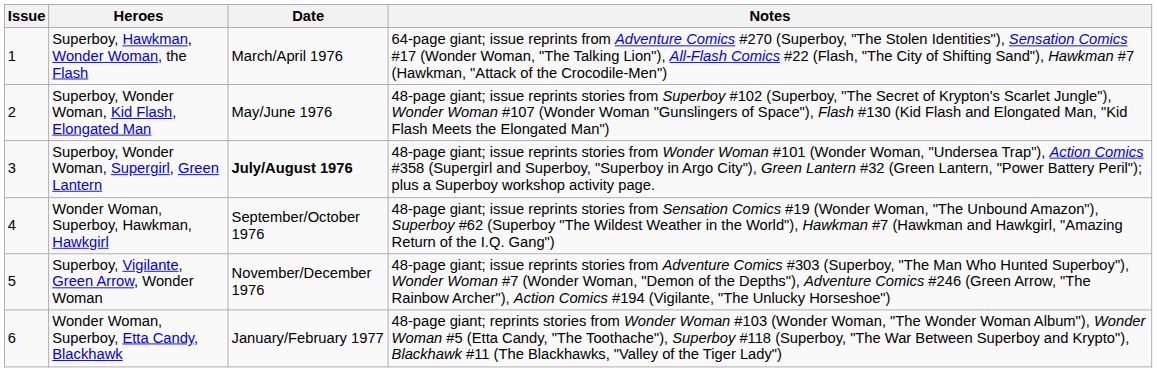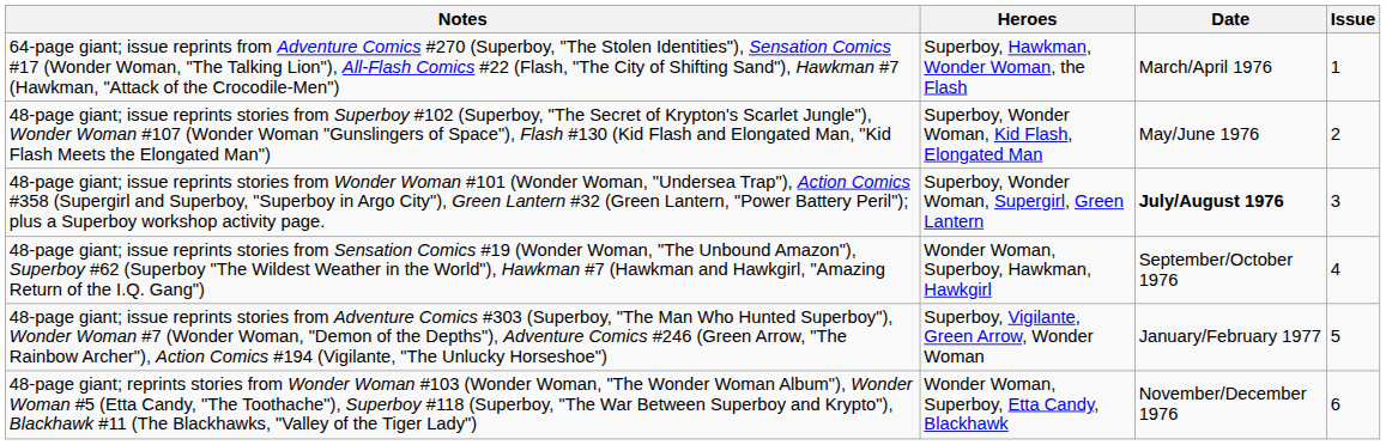 <table class="wikitable">
 <tr>
-<th>Issue</th>
+<th>Notes</th>
 <th>Heroes</th>
 <th>Date</th>
-<th>Notes</th>
+<th>Issue</th>
 </tr>
 <tr>
-<td>1</td>
+<td>64-page giant; issue reprints from <em><a href='#'>Adventure Comics</a></em> #270 (Superboy, "The Stolen Identities"), <em><a href='#'>Sensation Comics</a></em> #17 (Wonder Woman, "The Talking Lion"), <em><a href='#'>All-Flash Comics</a></em> #22 (Flash, "The City of Shifting Sand"), <em>Hawkman</em> #7 (Hawkman, "Attack of the Crocodile-Men")</td>
 <td>Superboy, <a href='#'>Hawkman</a>, <a href='#'>Wonder Woman</a>, the <a href='#'>Flash</a></td>
 <td>March/April 1976</td>
-<td>64-page giant; issue reprints from <em><a href='#'>Adventure Comics</a></em> #270 (Superboy, "The Stolen Identities"), <em><a href='#'>Sensation Comics</a></em> #17 (Wonder Woman, "The Talking Lion"), <em><a href='#'>All-Flash Comics</a></em> #22 (Flash, "The City of Shifting Sand"), <em>Hawkman</em> #7 (Hawkman, "Attack of the Crocodile-Men")</td>
+<td>1</td>
 </tr>
 <tr>
-<td>2</td>
+<td>48-page giant; issue reprints stories from <em>Superboy</em> #102 (Superboy, "The Secret of Krypton's Scarlet Jungle"), <em>Wonder Woman</em> #107 (Wonder Woman "Gunslingers of Space"), <em>Flash</em> #130 (Kid Flash and Elongated Man, "Kid Flash Meets the Elongated Man")</td>
 <td>Superboy, Wonder Woman, <a href='#'>Kid Flash</a>, <a href='#'>Elongated Man</a></td>
 <td>May/June 1976</td>
-<td>48-page giant; issue reprints stories from <em>Superboy</em> #102 (Superboy, "The Secret of Krypton's Scarlet Jungle"), <em>Wonder Woman</em> #107 (Wonder Woman "Gunslingers of Space"), <em>Flash</em> #130 (Kid Flash and Elongated Man, "Kid Flash Meets the Elongated Man")</td>
+<td>2</td>
 </tr>
 <tr>
-<td>3</td>
+<td>48-page giant; issue reprints stories from <em>Wonder Woman</em> #101 (Wonder Woman, "Undersea Trap"), <em><a href='#'>Action Comics</a></em> #358 (Supergirl and Superboy, "Superboy in Argo City"), <em>Green Lantern</em> #32 (Green Lantern, "Power Battery Peril"); plus a Superboy workshop activity page.</td>
 <td>Superboy, Wonder Woman, <a href='#'>Supergirl</a>, <a href='#'>Green Lantern</a></td>
 <td><strong>July/August 1976</strong></td>
-<td>48-page giant; issue reprints stories from <em>Wonder Woman</em> #101 (Wonder Woman, "Undersea Trap"), <em><a href='#'>Action Comics</a></em> #358 (Supergirl and Superboy, "Superboy in Argo City"), <em>Green Lantern</em> #32 (Green Lantern, "Power Battery Peril"); plus a Superboy workshop activity page.</td>
+<td>3</td>
 </tr>
 <tr>
-<td>4</td>
+<td>48-page giant; issue reprints stories from <em>Sensation Comics</em> #19 (Wonder Woman, "The Unbound Amazon"), <em>Superboy</em> #62 (Superboy "The Wildest Weather in the World"), <em>Hawkman</em> #7 (Hawkman and Hawkgirl, "Amazing Return of the I.Q. Gang")</td>
 <td>Wonder Woman, Superboy, Hawkman, <a href='#'>Hawkgirl</a></td>
 <td>September/October 1976</td>
-<td>48-page giant; issue reprints stories from <em>Sensation Comics</em> #19 (Wonder Woman, "The Unbound Amazon"), <em>Superboy</em> #62 (Superboy "The Wildest Weather in the World"), <em>Hawkman</em> #7 (Hawkman and Hawkgirl, "Amazing Return of the I.Q. Gang")</td>
+<td>4</td>
 </tr>
 <tr>
+<td>48-page giant; issue reprints stories from <em>Adventure Comics</em> #303 (Superboy, "The Man Who Hunted Superboy"), <em>Wonder Woman</em> #7 (Wonder Woman, "Demon of the Depths"), <em>Adventure Comics</em> #246 (Green Arrow, "The Rainbow Archer"), <em>Action Comics</em> #194 (Vigilante, "The Unlucky Horseshoe")</td>
+<td>Superboy, <a href='#'>Vigilante</a>, <a href='#'>Green Arrow</a>, Wonder Woman</td>
+<td>January/February 1977</td>
 <td>5</td>
-<td>Superboy, <a href='#'>Vigilante</a>, <a href='#'>Green Arrow</a>, Wonder Woman</td>
-<td>November/December 1976</td>
-<td>48-page giant; issue reprints stories from <em>Adventure Comics</em> #303 (Superboy, "The Man Who Hunted Superboy"), <em>Wonder Woman</em> #7 (Wonder Woman, "Demon of the Depths"), <em>Adventure Comics</em> #246 (Green Arrow, "The Rainbow Archer"), <em>Action Comics</em> #194 (Vigilante, "The Unlucky Horseshoe")</td>
 </tr>
 <tr>
+<td>48-page giant; reprints stories from <em>Wonder Woman</em> #103 (Wonder Woman, "The Wonder Woman Album"), <em>Wonder Woman</em> #5 (Etta Candy, "The Toothache"), <em>Superboy</em> #118 (Superboy, "The War Between Superboy and Krypto"), <em>Blackhawk</em> #11 (The Blackhawks, "Valley of the Tiger Lady")</td>
+<td>Wonder Woman, Superboy, <a href='#'>Etta Candy</a>, <a href='#'>Blackhawk</a></td>
+<td>November/December 1976</td>
 <td>6</td>
-<td>Wonder Woman, Superboy, <a href='#'>Etta Candy</a>, <a href='#'>Blackhawk</a></td>
-<td>January/February 1977</td>
-<td>48-page giant; reprints stories from <em>Wonder Woman</em> #103 (Wonder Woman, "The Wonder Woman Album"), <em>Wonder Woman</em> #5 (Etta Candy, "The Toothache"), <em>Superboy</em> #118 (Superboy, "The War Between Superboy and Krypto"), <em>Blackhawk</em> #11 (The Blackhawks, "Valley of the Tiger Lady")</td>
 </tr>
 </table>
